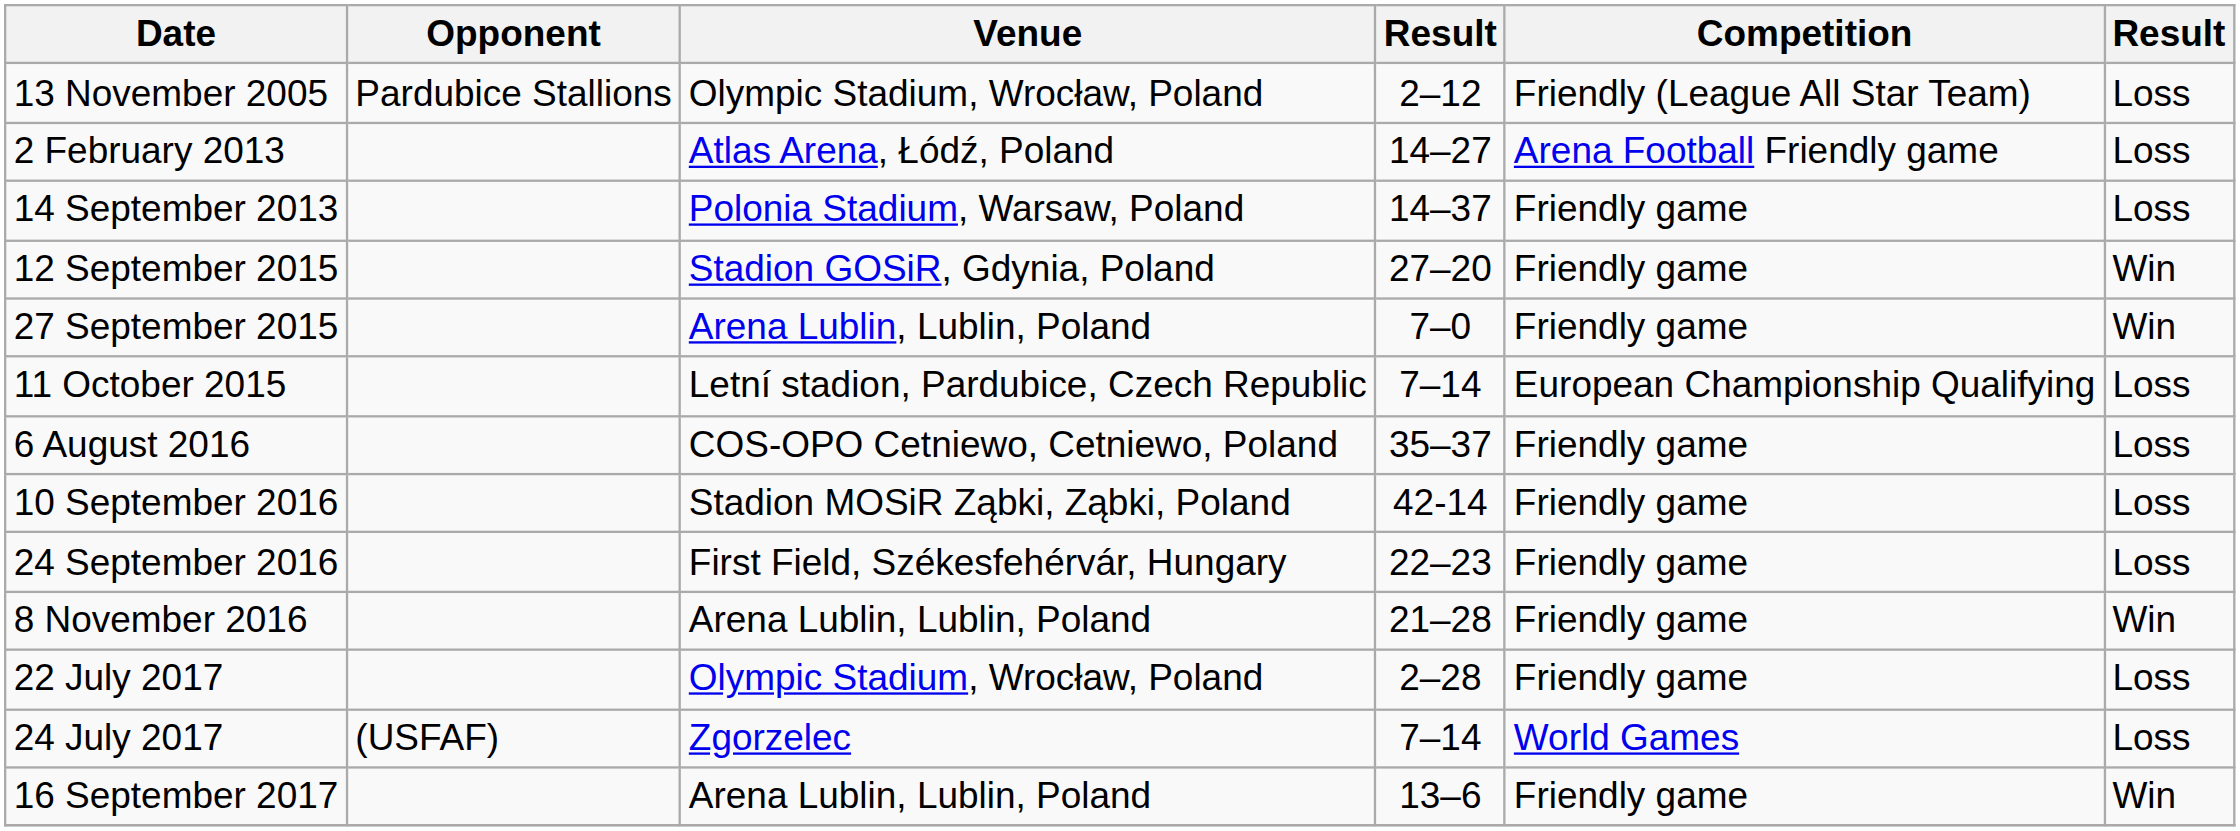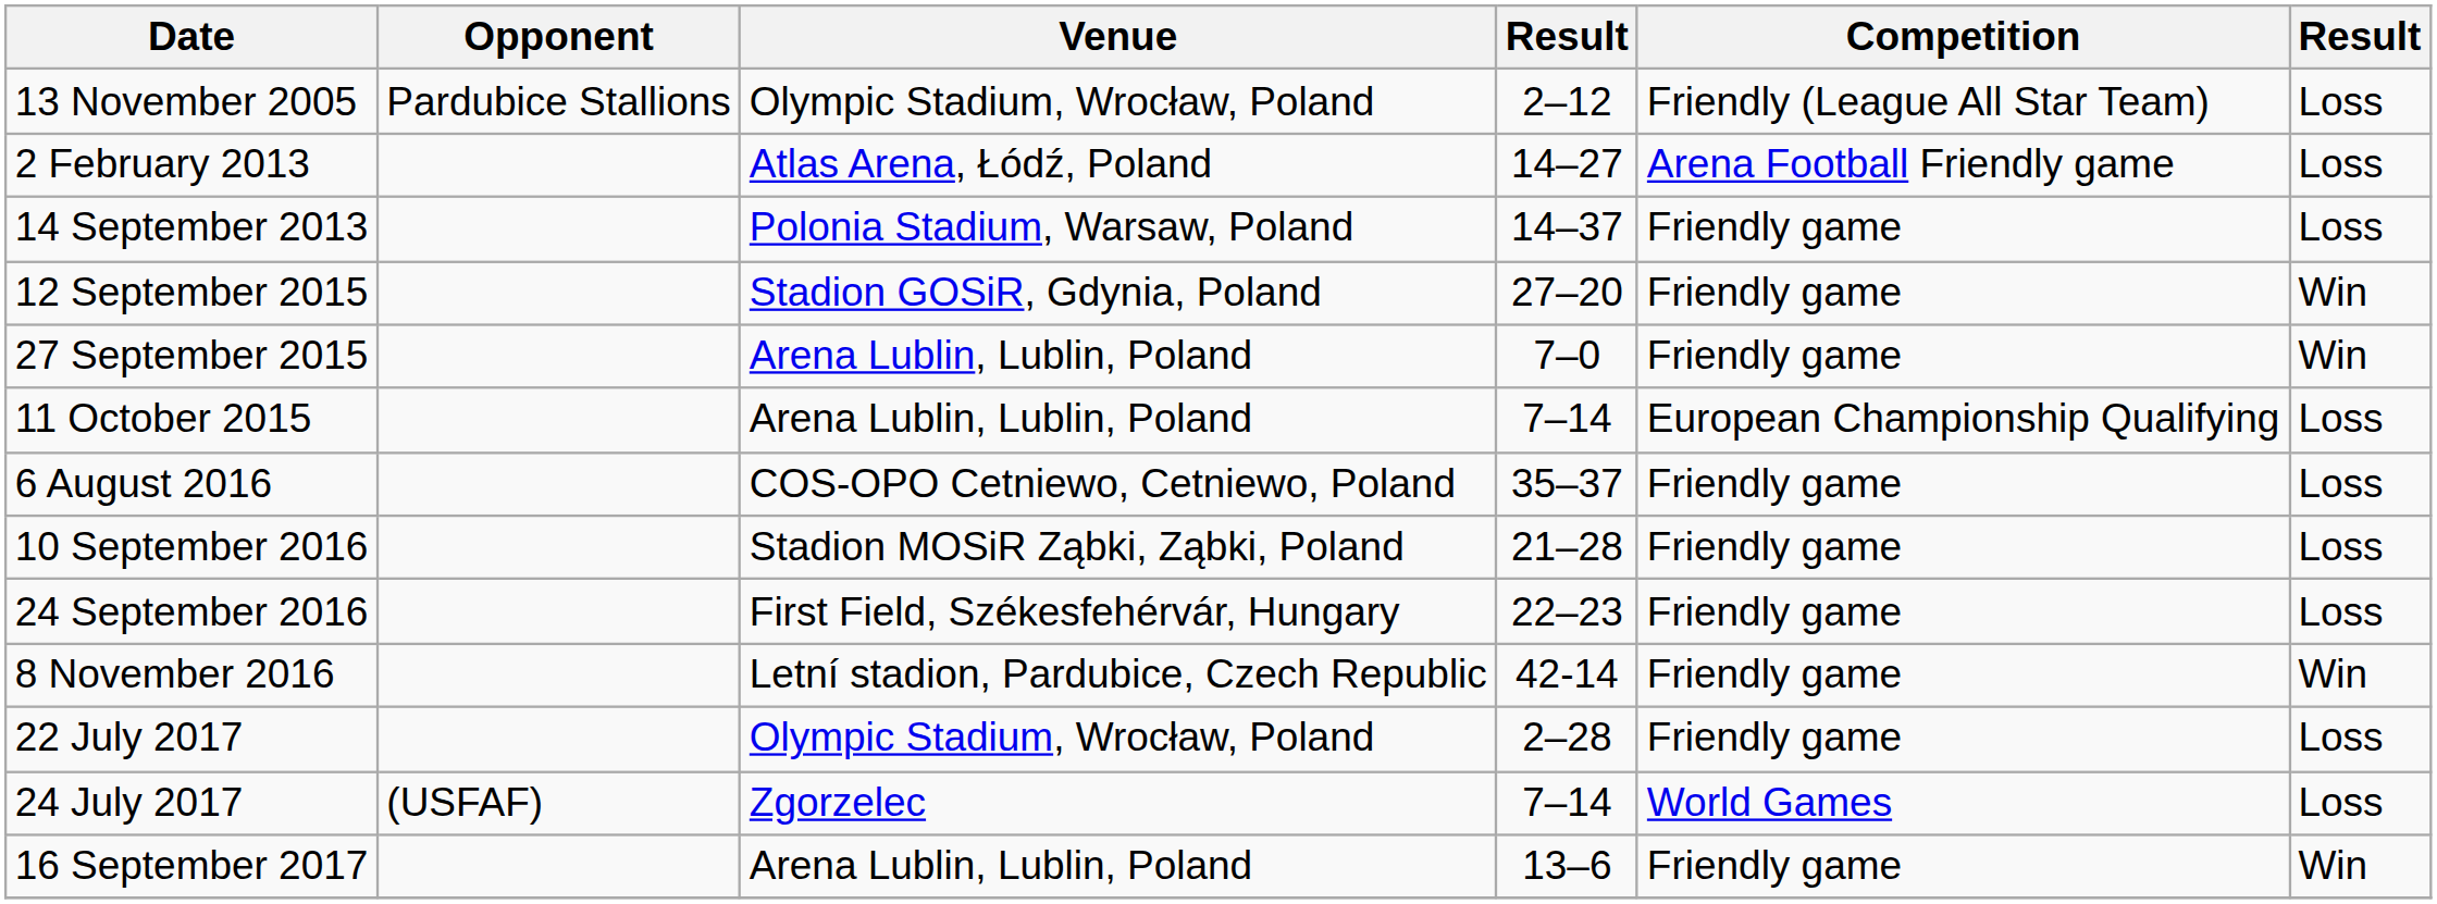 <table class=wikitable>
 <tr>
 <th>Date</th>
 <th>Opponent</th>
 <th>Venue</th>
 <th>Result</th>
 <th>Competition</th>
 <th>Result</th>
 </tr>
 <tr>
 <td>13 November 2005</td>
 <td> Pardubice Stallions</td>
 <td>Olympic Stadium, Wrocław, Poland</td>
 <td style="text-align:center">2–12</td>
 <td>Friendly (League All Star Team)</td>
 <td>Loss</td>
 </tr>
 <tr>
 <td>2 February 2013</td>
 <td></td>
 <td><a href='#'>Atlas Arena</a>, Łódź, Poland</td>
 <td style="text-align:center">14–27</td>
 <td><a href='#'>Arena Football</a> Friendly game</td>
 <td>Loss</td>
 </tr>
 <tr>
 <td>14 September 2013</td>
 <td></td>
 <td><a href='#'>Polonia Stadium</a>, Warsaw, Poland</td>
 <td style="text-align:center">14–37</td>
 <td>Friendly game</td>
 <td>Loss</td>
 </tr>
 <tr>
 <td>12 September 2015</td>
 <td></td>
 <td><a href='#'>Stadion GOSiR</a>, Gdynia, Poland</td>
 <td align=center>27–20</td>
 <td>Friendly game</td>
 <td>Win</td>
 </tr>
 <tr>
 <td>27 September 2015</td>
 <td></td>
 <td><a href='#'>Arena Lublin</a>, Lublin, Poland</td>
 <td align=center>7–0</td>
 <td>Friendly game</td>
 <td>Win</td>
 </tr>
 <tr>
 <td>11 October 2015</td>
 <td></td>
-<td>Letní stadion, Pardubice, Czech Republic</td>
+<td>Arena Lublin, Lublin, Poland</td>
 <td style="text-align:center">7–14</td>
 <td>European Championship Qualifying</td>
 <td>Loss</td>
 </tr>
 <tr>
 <td>6 August 2016</td>
 <td></td>
 <td>COS-OPO Cetniewo, Cetniewo, Poland</td>
 <td style="text-align:center">35–37</td>
 <td>Friendly game</td>
 <td>Loss</td>
 </tr>
 <tr>
 <td>10 September 2016</td>
 <td></td>
 <td>Stadion MOSiR Ząbki, Ząbki, Poland</td>
-<td style="text-align:center">42-14</td>
+<td style="text-align:center">21–28</td>
 <td>Friendly game</td>
 <td>Loss</td>
 </tr>
 <tr>
 <td>24 September 2016</td>
 <td></td>
 <td>First Field, Székesfehérvár, Hungary</td>
 <td style="text-align:center">22–23</td>
 <td>Friendly game</td>
 <td>Loss</td>
 </tr>
 <tr>
 <td>8 November 2016</td>
 <td></td>
-<td>Arena Lublin, Lublin, Poland</td>
-<td style="text-align:center">21–28</td>
+<td>Letní stadion, Pardubice, Czech Republic</td>
+<td style="text-align:center">42-14</td>
 <td>Friendly game</td>
 <td>Win</td>
 </tr>
 <tr>
 <td>22 July 2017</td>
 <td></td>
 <td><a href='#'>Olympic Stadium</a>, Wrocław, Poland</td>
 <td style="text-align:center">2–28</td>
 <td>Friendly game</td>
 <td>Loss</td>
 </tr>
 <tr>
 <td>24 July 2017</td>
 <td> (USFAF)</td>
 <td><a href='#'>Zgorzelec</a></td>
 <td style="text-align:center">7–14</td>
 <td><a href='#'>World Games</a></td>
 <td>Loss</td>
 </tr>
 <tr>
 <td>16 September 2017</td>
 <td></td>
 <td>Arena Lublin, Lublin, Poland</td>
 <td style="text-align:center">13–6</td>
 <td>Friendly game</td>
 <td>Win</td>
 </tr>
 <tr>
 </tr>
 </table>
